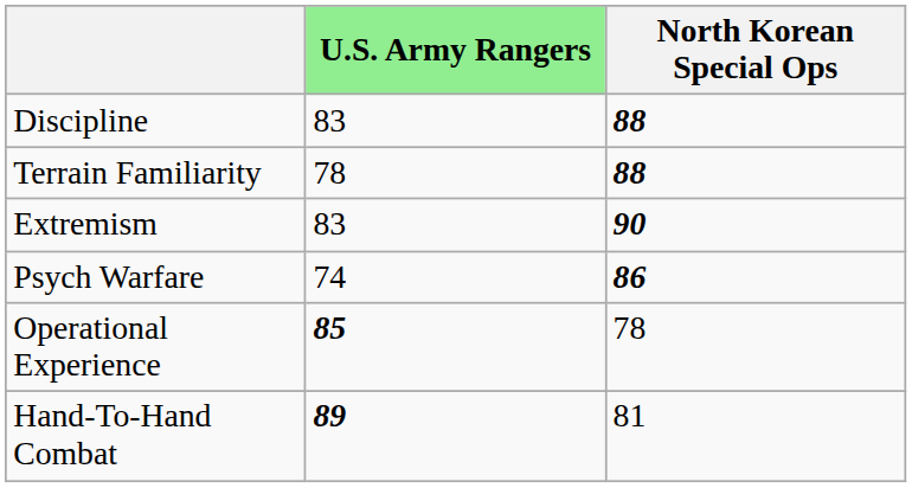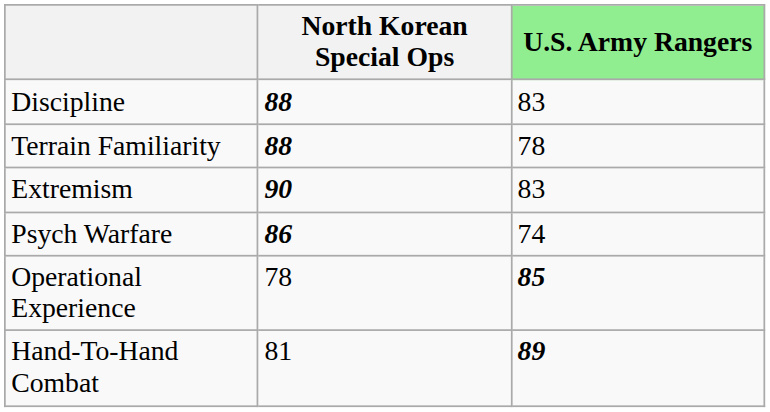 <table class="wikitable" style="text-align:left; width:440px; height:200px">
 <tr>
 <th style="width:120px;"></th>
+<th style="width:120px;">North Korean Special Ops</th>
 <th style="width:120px; background:lightgreen;">U.S. Army Rangers</th>
-<th style="width:120px;">North Korean Special Ops</th>
 </tr>
 <tr valign="top">
 <td>Discipline</td>
+<td><strong><em>88</em></strong></td>
 <td>83</td>
-<td><strong><em>88</em></strong></td>
 </tr>
 <tr valign="top">
 <td>Terrain Familiarity</td>
+<td><strong><em>88</em></strong></td>
 <td>78</td>
-<td><strong><em>88</em></strong></td>
 </tr>
 <tr valign="top">
 <td>Extremism</td>
+<td><strong><em>90</em></strong></td>
 <td>83</td>
-<td><strong><em>90</em></strong></td>
 </tr>
 <tr valign="top">
 <td>Psych Warfare</td>
+<td><strong><em>86</em></strong></td>
 <td>74</td>
-<td><strong><em>86</em></strong></td>
 </tr>
 <tr valign="top">
 <td>Operational Experience</td>
+<td>78</td>
 <td><strong><em>85</em></strong></td>
-<td>78</td>
 </tr>
 <tr valign="top">
 <td>Hand-To-Hand Combat</td>
+<td>81</td>
 <td><strong><em>89</em></strong></td>
-<td>81</td>
 </tr>
 </table>
